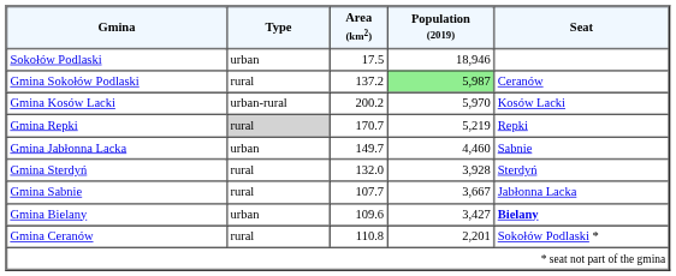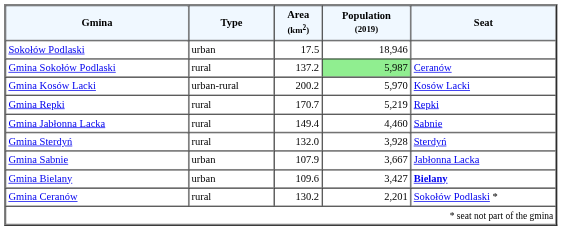 <table width="60%" border="2" cellpadding="3" cellspacing="0" style="font-size:90%;line-height:120%;">
 <tr bgcolor="F0F8FF">
 <td style="text-align:center;"><strong>Gmina</strong></td>
 <td style="text-align:center;"><strong>Type</strong></td>
 <td style="text-align:center;"><strong>Area<br><small>(km<sup>2</sup>)</small></strong></td>
 <td style="text-align:center;"><strong>Population<br><small>(2019)</small></strong></td>
 <td style="text-align:center;"><strong>Seat</strong></td>
 </tr>
 <tr>
 <td><a href='#'>Sokołów Podlaski</a></td>
 <td>urban</td>
 <td style="text-align:right;">17.5</td>
 <td style="text-align:right;">18,946</td>
 <td> </td>
 </tr>
 <tr>
 <td><a href='#'>Gmina Sokołów Podlaski</a></td>
 <td>rural</td>
 <td style="text-align:right;">137.2</td>
 <td style="background: lightgreen; text-align:right;">5,987</td>
 <td><a href='#'>Ceranów</a></td>
 </tr>
 <tr>
 <td><a href='#'>Gmina Kosów Lacki</a></td>
 <td>urban-rural</td>
 <td style="text-align:right;">200.2</td>
 <td style="text-align:right;">5,970</td>
 <td><a href='#'>Kosów Lacki</a></td>
 </tr>
 <tr>
 <td><a href='#'>Gmina Repki</a></td>
-<td style="background: lightgrey;">rural</td>
+<td>rural</td>
 <td style="text-align:right;">170.7</td>
 <td style="text-align:right;">5,219</td>
 <td><a href='#'>Repki</a></td>
 </tr>
 <tr>
 <td><a href='#'>Gmina Jabłonna Lacka</a></td>
-<td>urban</td>
-<td style="text-align:right;">149.7</td>
+<td>rural</td>
+<td style="text-align:right;">149.4</td>
 <td style="text-align:right;">4,460</td>
 <td><a href='#'>Sabnie</a></td>
 </tr>
 <tr>
 <td><a href='#'>Gmina Sterdyń</a></td>
 <td>rural</td>
 <td style="text-align:right;">132.0</td>
 <td style="text-align:right;">3,928</td>
 <td><a href='#'>Sterdyń</a></td>
 </tr>
 <tr>
 <td><a href='#'>Gmina Sabnie</a></td>
-<td>rural</td>
-<td style="text-align:right;">107.7</td>
+<td>urban</td>
+<td style="text-align:right;">107.9</td>
 <td style="text-align:right;">3,667</td>
 <td><a href='#'>Jabłonna Lacka</a></td>
 </tr>
 <tr>
 <td><a href='#'>Gmina Bielany</a></td>
 <td>urban</td>
 <td style="text-align:right;">109.6</td>
 <td style="text-align:right;">3,427</td>
 <td><strong><a href='#'>Bielany</a></strong></td>
 </tr>
 <tr>
 <td><a href='#'>Gmina Ceranów</a></td>
 <td>rural</td>
-<td style="text-align:right;">110.8</td>
+<td style="text-align:right;">130.2</td>
 <td style="text-align:right;">2,201</td>
 <td><a href='#'>Sokołów Podlaski</a> *</td>
 </tr>
 <tr>
 <td colspan=5 style="text-align:right;font-size:90%">* seat not part of the gmina</td>
 </tr>
 <tr>
 </tr>
 </table>
